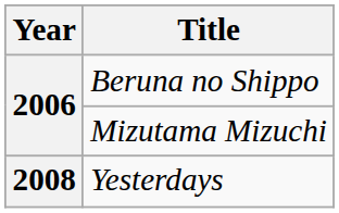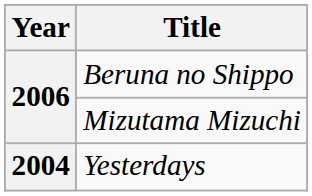 <table class="wikitable sortable">
 <tr>
 <th>Year</th>
 <th>Title</th>
 </tr>
 <tr>
 <th rowspan="2">2006</th>
 <td><em>Beruna no Shippo</em></td>
 </tr>
 <tr>
 <td><em>Mizutama Mizuchi</em></td>
 </tr>
 <tr>
-<th>2008</th>
+<th>2004</th>
 <td><em>Yesterdays</em></td>
 </tr>
 </table>
